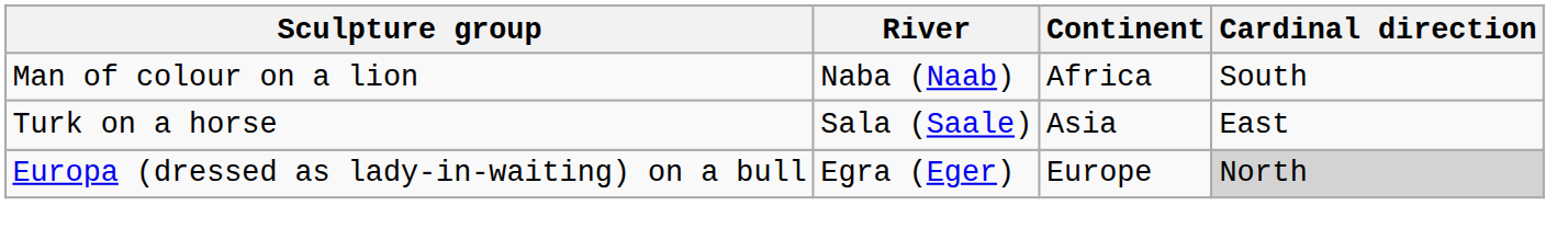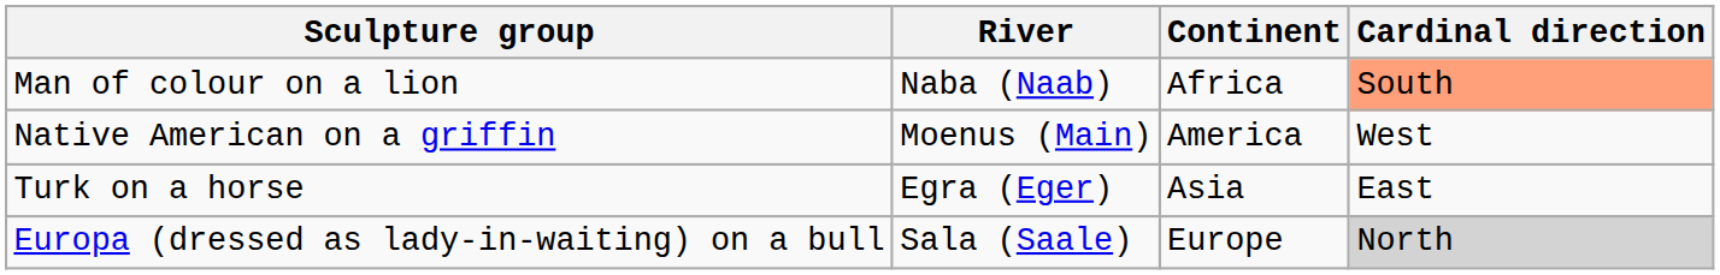 <table class="wikitable">
 <tr>
 <th>Sculpture group</th>
 <th>River</th>
 <th>Continent</th>
 <th>Cardinal direction</th>
 </tr>
 <tr>
 <td>Man of colour on a lion</td>
 <td>Naba (<a href='#'>Naab</a>)</td>
 <td>Africa</td>
-<td>South</td>
+<td style="background: lightsalmon;">South</td>
+</tr>
+<tr>
+<td>Native American on a <a href='#'>griffin</a></td>
+<td>Moenus (<a href='#'>Main</a>)</td>
+<td>America</td>
+<td>West</td>
 </tr>
 <tr>
 <td>Turk on a horse</td>
-<td>Sala (<a href='#'>Saale</a>)</td>
+<td>Egra (<a href='#'>Eger</a>)</td>
 <td>Asia</td>
 <td>East</td>
 </tr>
 <tr>
 <td><a href='#'>Europa</a> (dressed as lady-in-waiting) on a bull</td>
-<td>Egra (<a href='#'>Eger</a>)</td>
+<td>Sala (<a href='#'>Saale</a>)</td>
 <td>Europe</td>
 <td style="background: lightgrey;">North</td>
 </tr>
 </table>
